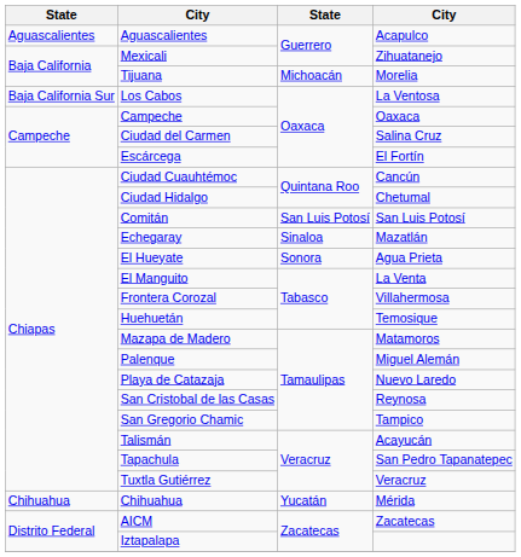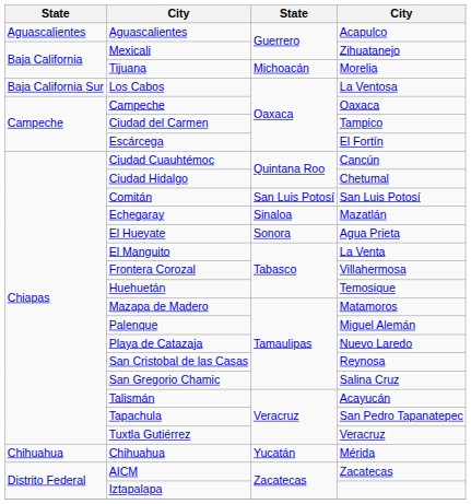 <table class="wikitable">
 <tr>
 <th>State</th>
 <th>City</th>
 <th>State</th>
 <th>City</th>
 </tr>
 <tr>
 <td><a href='#'>Aguascalientes</a></td>
 <td><a href='#'>Aguascalientes</a></td>
 <td rowspan="2"><a href='#'>Guerrero</a></td>
 <td><a href='#'>Acapulco</a></td>
 </tr>
 <tr>
 <td rowspan="2"><a href='#'>Baja California</a></td>
 <td><a href='#'>Mexicali</a></td>
 <td><a href='#'>Zihuatanejo</a></td>
 </tr>
 <tr>
 <td><a href='#'>Tijuana</a></td>
 <td><a href='#'>Michoacán</a></td>
 <td><a href='#'>Morelia</a></td>
 </tr>
 <tr>
 <td><a href='#'>Baja California Sur</a></td>
 <td><a href='#'>Los Cabos</a></td>
 <td rowspan="4"><a href='#'>Oaxaca</a></td>
 <td><a href='#'>La Ventosa</a></td>
 </tr>
 <tr>
 <td rowspan="3"><a href='#'>Campeche</a></td>
 <td><a href='#'>Campeche</a></td>
 <td><a href='#'>Oaxaca</a></td>
 </tr>
 <tr>
 <td><a href='#'>Ciudad del Carmen</a></td>
-<td><a href='#'>Salina Cruz</a></td>
+<td><a href='#'>Tampico</a></td>
 </tr>
 <tr>
 <td><a href='#'>Escárcega</a></td>
 <td><a href='#'>El Fortín</a></td>
 </tr>
 <tr>
 <td rowspan="16"><a href='#'>Chiapas</a></td>
 <td><a href='#'>Ciudad Cuauhtémoc</a></td>
 <td rowspan="2"><a href='#'>Quintana Roo</a></td>
 <td><a href='#'>Cancún</a></td>
 </tr>
 <tr>
 <td><a href='#'>Ciudad Hidalgo</a></td>
 <td><a href='#'>Chetumal</a></td>
 </tr>
 <tr>
 <td><a href='#'>Comitán</a></td>
 <td><a href='#'>San Luis Potosí</a></td>
 <td><a href='#'>San Luis Potosí</a></td>
 </tr>
 <tr>
 <td><a href='#'>Echegaray</a></td>
 <td><a href='#'>Sinaloa</a></td>
 <td><a href='#'>Mazatlán</a></td>
 </tr>
 <tr>
 <td><a href='#'>El Hueyate</a></td>
 <td><a href='#'>Sonora</a></td>
 <td><a href='#'>Agua Prieta</a></td>
 </tr>
 <tr>
 <td><a href='#'>El Manguito</a></td>
 <td rowspan="3"><a href='#'>Tabasco</a></td>
 <td><a href='#'>La Venta</a></td>
 </tr>
 <tr>
 <td><a href='#'>Frontera Corozal</a></td>
 <td><a href='#'>Villahermosa</a></td>
 </tr>
 <tr>
 <td><a href='#'>Huehuetán</a></td>
 <td><a href='#'>Temosique</a></td>
 </tr>
 <tr>
 <td><a href='#'>Mazapa de Madero</a></td>
 <td rowspan="5"><a href='#'>Tamaulipas</a></td>
 <td><a href='#'>Matamoros</a></td>
 </tr>
 <tr>
 <td><a href='#'>Palenque</a></td>
 <td><a href='#'>Miguel Alemán</a></td>
 </tr>
 <tr>
 <td><a href='#'>Playa de Catazaja</a></td>
 <td><a href='#'>Nuevo Laredo</a></td>
 </tr>
 <tr>
 <td><a href='#'>San Cristobal de las Casas</a></td>
 <td><a href='#'>Reynosa</a></td>
 </tr>
 <tr>
 <td><a href='#'>San Gregorio Chamic</a></td>
-<td><a href='#'>Tampico</a></td>
+<td><a href='#'>Salina Cruz</a></td>
 </tr>
 <tr>
 <td><a href='#'>Talismán</a></td>
 <td rowspan="3"><a href='#'>Veracruz</a></td>
 <td><a href='#'>Acayucán</a></td>
 </tr>
 <tr>
 <td><a href='#'>Tapachula</a></td>
 <td><a href='#'>San Pedro Tapanatepec</a></td>
 </tr>
 <tr>
 <td><a href='#'>Tuxtla Gutiérrez</a></td>
 <td><a href='#'>Veracruz</a></td>
 </tr>
 <tr>
 <td><a href='#'>Chihuahua</a></td>
 <td><a href='#'>Chihuahua</a></td>
 <td><a href='#'>Yucatán</a></td>
 <td><a href='#'>Mérida</a></td>
 </tr>
 <tr>
 <td rowspan="2"><a href='#'>Distrito Federal</a></td>
 <td><a href='#'>AICM</a></td>
 <td rowspan="2"><a href='#'>Zacatecas</a></td>
 <td><a href='#'>Zacatecas</a></td>
 </tr>
 <tr>
 <td><a href='#'>Iztapalapa</a></td>
 <td></td>
 </tr>
 <tr>
 </tr>
 </table>
